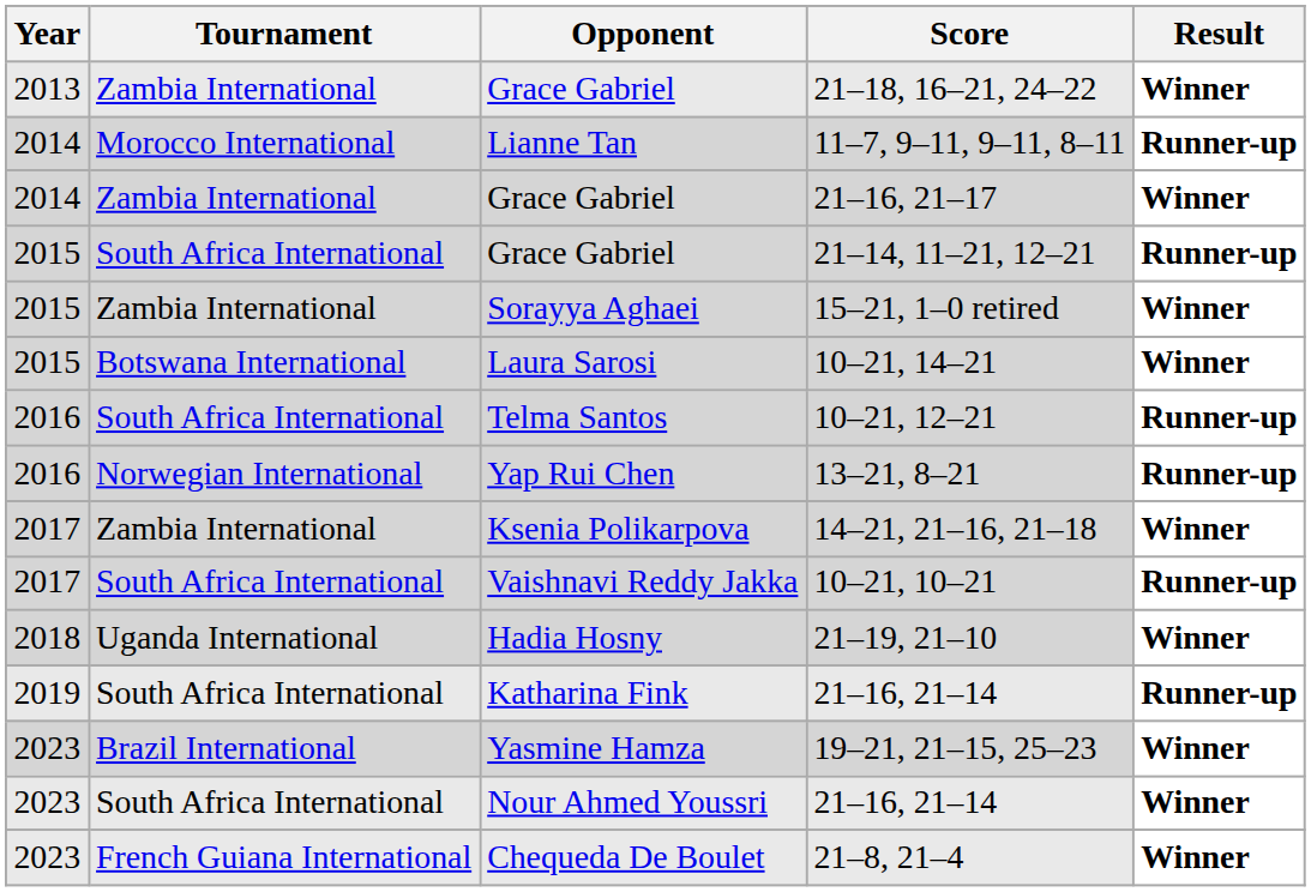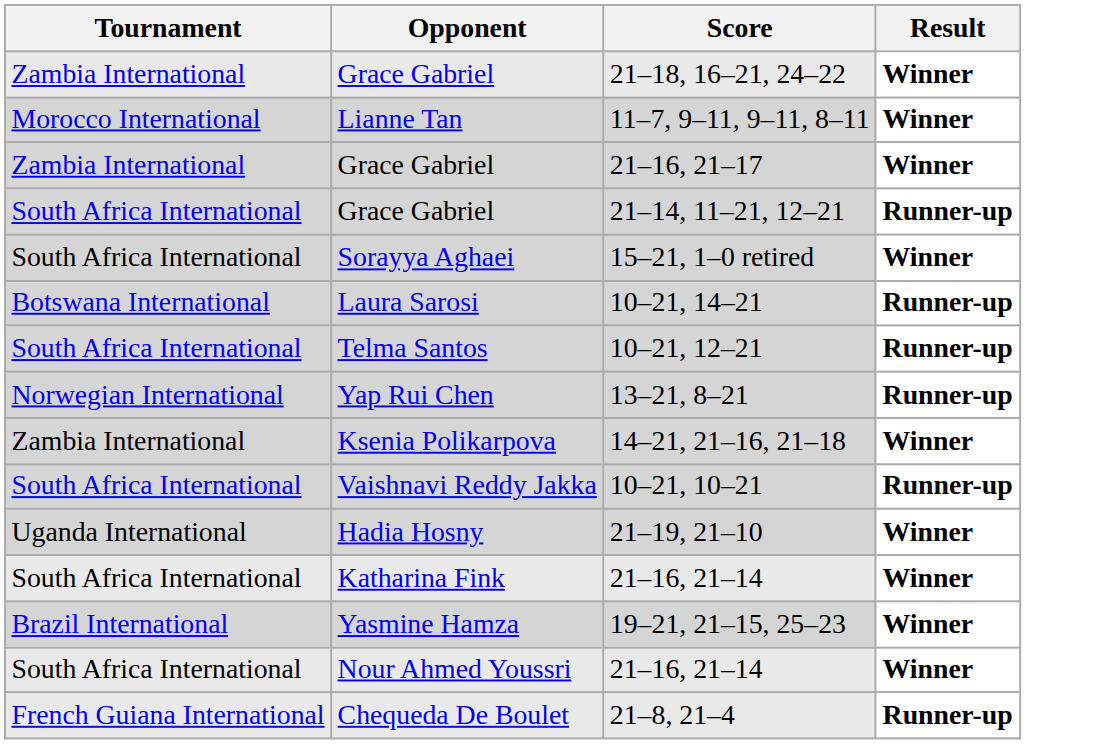 <table class="sortable wikitable" style="font-size: 90%;">
 <tr>
-<th>Year</th>
 <th>Tournament</th>
 <th>Opponent</th>
 <th>Score</th>
 <th>Result</th>
 </tr>
 <tr style="background:#E9E9E9">
-<td align="center">2013</td>
 <td align="left"><a href='#'>Zambia International</a></td>
 <td align="left"> <a href='#'>Grace Gabriel</a></td>
 <td align="left">21–18, 16–21, 24–22</td>
 <td style="text-align:left; background:white"> <strong>Winner</strong></td>
 </tr>
 <tr style="background:#D5D5D5">
-<td align="center">2014</td>
 <td align="left"><a href='#'>Morocco International</a></td>
 <td align="left"> <a href='#'>Lianne Tan</a></td>
 <td align="left">11–7, 9–11, 9–11, 8–11</td>
-<td style="text-align:left; background:white"> <strong>Runner-up</strong></td>
+<td style="text-align:left; background:white"> <strong>Winner</strong></td>
 </tr>
 <tr style="background:#D5D5D5">
-<td align="center">2014</td>
 <td align="left"><a href='#'>Zambia International</a></td>
 <td align="left"> Grace Gabriel</td>
 <td align="left">21–16, 21–17</td>
 <td style="text-align:left; background:white"> <strong>Winner</strong></td>
 </tr>
 <tr style="background:#D5D5D5">
-<td align="center">2015</td>
 <td align="left"><a href='#'>South Africa International</a></td>
 <td align="left"> Grace Gabriel</td>
 <td align="left">21–14, 11–21, 12–21</td>
 <td style="text-align:left; background:white"> <strong>Runner-up</strong></td>
 </tr>
 <tr style="background:#D5D5D5">
-<td align="center">2015</td>
-<td align="left">Zambia International</td>
+<td align="left">South Africa International</td>
 <td align="left"> <a href='#'>Sorayya Aghaei</a></td>
 <td align="left">15–21, 1–0 retired</td>
 <td style="text-align:left; background:white"> <strong>Winner</strong></td>
 </tr>
 <tr style="background:#D5D5D5">
-<td align="center">2015</td>
 <td align="left"><a href='#'>Botswana International</a></td>
 <td align="left"> <a href='#'>Laura Sarosi</a></td>
 <td align="left">10–21, 14–21</td>
-<td style="text-align:left; background:white"> <strong>Winner</strong></td>
+<td style="text-align:left; background:white"> <strong>Runner-up</strong></td>
 </tr>
 <tr style="background:#D5D5D5">
-<td align="center">2016</td>
 <td align="left"><a href='#'>South Africa International</a></td>
 <td align="left"> <a href='#'>Telma Santos</a></td>
 <td align="left">10–21, 12–21</td>
 <td style="text-align:left; background:white"> <strong>Runner-up</strong></td>
 </tr>
 <tr style="background:#D5D5D5">
-<td align="center">2016</td>
 <td align="left"><a href='#'>Norwegian International</a></td>
 <td align="left"> <a href='#'>Yap Rui Chen</a></td>
 <td align="left">13–21, 8–21</td>
 <td style="text-align:left; background:white"> <strong>Runner-up</strong></td>
 </tr>
 <tr style="background:#D5D5D5">
-<td align="center">2017</td>
 <td align="left">Zambia International</td>
 <td align="left"> <a href='#'>Ksenia Polikarpova</a></td>
 <td align="left">14–21, 21–16, 21–18</td>
 <td style="text-align:left; background:white"> <strong>Winner</strong></td>
 </tr>
 <tr style="background:#D5D5D5">
-<td align="center">2017</td>
 <td align="left"><a href='#'>South Africa International</a></td>
 <td align="left"> <a href='#'>Vaishnavi Reddy Jakka</a></td>
 <td align="left">10–21, 10–21</td>
 <td style="text-align:left; background:white"> <strong>Runner-up</strong></td>
 </tr>
 <tr style="background:#D5D5D5">
-<td align="center">2018</td>
 <td align="left">Uganda International</td>
 <td align="left"> <a href='#'>Hadia Hosny</a></td>
 <td align="left">21–19, 21–10</td>
 <td style="text-align:left; background:white"> <strong>Winner</strong></td>
 </tr>
 <tr style="background:#E9E9E9">
-<td align="center">2019</td>
 <td align="left">South Africa International</td>
 <td align="left"> <a href='#'>Katharina Fink</a></td>
 <td align="left">21–16, 21–14</td>
-<td style="text-align:left; background:white"> <strong>Runner-up</strong></td>
+<td style="text-align:left; background:white"> <strong>Winner</strong></td>
 </tr>
 <tr style="background:#D5D5D5">
-<td align="center">2023</td>
 <td align="left"><a href='#'>Brazil International</a></td>
 <td align="left"> <a href='#'>Yasmine Hamza</a></td>
 <td align="left">19–21, 21–15, 25–23</td>
 <td style="text-align:left; background:white"> <strong>Winner</strong></td>
 </tr>
 <tr style="background:#E9E9E9">
-<td align="center">2023</td>
 <td align="left">South Africa International</td>
 <td align="left"> <a href='#'>Nour Ahmed Youssri</a></td>
 <td align="left">21–16, 21–14</td>
 <td style="text-align:left; background:white"> <strong>Winner</strong></td>
 </tr>
 <tr style="background:#E9E9E9">
-<td align="center">2023</td>
 <td align="left"><a href='#'>French Guiana International</a></td>
 <td align="left"> <a href='#'>Chequeda De Boulet</a></td>
 <td align="left">21–8, 21–4</td>
-<td style="text-align:left; background:white"> <strong>Winner</strong></td>
+<td style="text-align:left; background:white"> <strong>Runner-up</strong></td>
 </tr>
 </table>
